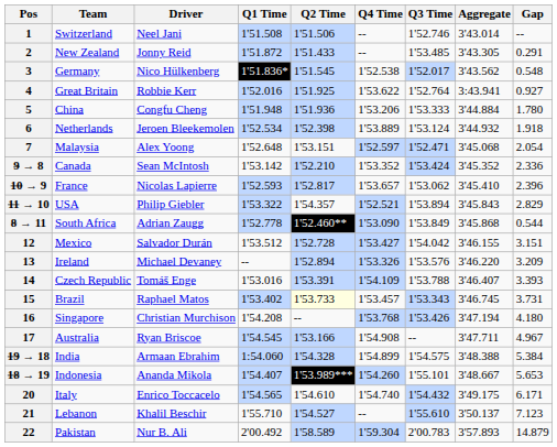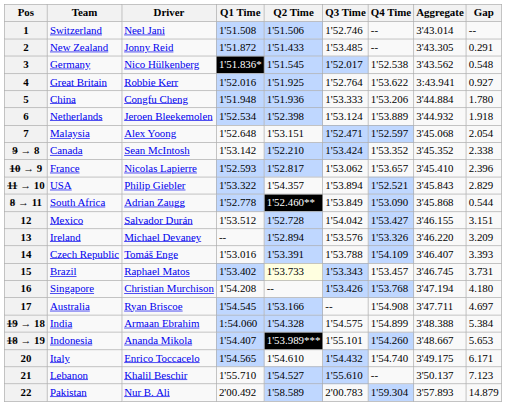 <table class="wikitable">
 <tr>
 <th>Pos</th>
 <th>Team</th>
 <th>Driver</th>
 <th>Q1 Time</th>
 <th>Q2 Time</th>
+<th>Q3 Time</th>
 <th>Q4 Time</th>
-<th>Q3 Time</th>
 <th>Aggregate</th>
 <th>Gap</th>
 </tr>
 <tr>
 <th>1</th>
 <td> <a href='#'>Switzerland</a></td>
 <td><a href='#'>Neel Jani</a></td>
 <td style="background:#BFD7FF;">1'51.508</td>
 <td style="background:#BFD7FF;">1'51.506</td>
+<td>1'52.746</td>
 <td>--</td>
-<td>1'52.746</td>
 <td>3'43.014</td>
 <td>--</td>
 </tr>
 <tr>
 <th>2</th>
 <td> <a href='#'>New Zealand</a></td>
 <td><a href='#'>Jonny Reid</a></td>
 <td style="background:#BFD7FF;">1'51.872</td>
 <td style="background:#BFD7FF;">1'51.433</td>
+<td>1'53.485</td>
 <td>--</td>
-<td>1'53.485</td>
 <td>3'43.305</td>
 <td>0.291</td>
 </tr>
 <tr>
 <th>3</th>
 <td> <a href='#'>Germany</a></td>
 <td><a href='#'>Nico Hülkenberg</a></td>
 <td style="background:#000000; color:white">1'51.836*</td>
 <td style="background:#BFD7FF;">1'51.545</td>
+<td style="background:#BFD7FF;">1'52.017</td>
 <td>1'52.538</td>
-<td style="background:#BFD7FF;">1'52.017</td>
 <td>3'43.562</td>
 <td>0.548</td>
 </tr>
 <tr>
 <th>4</th>
 <td> <a href='#'>Great Britain</a></td>
 <td><a href='#'>Robbie Kerr</a></td>
 <td style="background:#BFD7FF;">1'52.016</td>
 <td style="background:#BFD7FF;">1'51.925</td>
+<td>1'52.764</td>
 <td>1'53.622</td>
-<td>1'52.764</td>
 <td>3:43.941</td>
 <td>0.927</td>
 </tr>
 <tr>
 <th>5</th>
 <td> <a href='#'>China</a></td>
 <td><a href='#'>Congfu Cheng</a></td>
 <td style="background:#BFD7FF;">1'51.948</td>
 <td style="background:#BFD7FF;">1'51.936</td>
+<td>1'53.333</td>
 <td>1'53.206</td>
-<td>1'53.333</td>
 <td>3'44.884</td>
 <td>1.780</td>
 </tr>
 <tr>
 <th>6</th>
 <td> <a href='#'>Netherlands</a></td>
 <td><a href='#'>Jeroen Bleekemolen</a></td>
 <td style="background:#BFD7FF;">1'52.534</td>
 <td style="background:#BFD7FF;">1'52.398</td>
+<td>1'53.124</td>
 <td>1'53.889</td>
-<td>1'53.124</td>
 <td>3'44.932</td>
 <td>1.918</td>
 </tr>
 <tr>
 <th>7</th>
 <td> <a href='#'>Malaysia</a></td>
 <td><a href='#'>Alex Yoong</a></td>
 <td>1'52.648</td>
 <td>1'53.151</td>
+<td style="background:#BFD7FF;">1'52.471</td>
 <td style="background:#BFD7FF;">1'52.597</td>
-<td style="background:#BFD7FF;">1'52.471</td>
 <td>3'45.068</td>
 <td>2.054</td>
 </tr>
 <tr>
 <th><s>9</s> → 8</th>
 <td> <a href='#'>Canada</a></td>
 <td><a href='#'>Sean McIntosh</a></td>
 <td>1'53.142</td>
 <td style="background:#BFD7FF;">1'52.210</td>
+<td style="background:#BFD7FF;">1'53.424</td>
 <td>1'53.352</td>
-<td style="background:#BFD7FF;">1'53.424</td>
 <td>3'45.352</td>
-<td>2.336</td>
+<td>2.338</td>
 </tr>
 <tr>
 <th><s>10</s> → 9</th>
 <td> <a href='#'>France</a></td>
 <td><a href='#'>Nicolas Lapierre</a></td>
 <td style="background:#BFD7FF;">1'52.593</td>
 <td style="background:#BFD7FF;">1'52.817</td>
+<td>1'53.062</td>
 <td>1'53.657</td>
-<td>1'53.062</td>
 <td>3'45.410</td>
 <td>2.396</td>
 </tr>
 <tr>
 <th><s>11</s> → 10</th>
 <td> <a href='#'>USA</a></td>
 <td><a href='#'>Philip Giebler</a></td>
 <td style="background:#BFD7FF;">1'53.322</td>
 <td>1'54.357</td>
+<td>1'53.894</td>
 <td style="background:#BFD7FF;">1'52.521</td>
-<td>1'53.894</td>
 <td>3'45.843</td>
 <td>2.829</td>
 </tr>
 <tr>
 <th><s>8</s> → 11</th>
 <td> <a href='#'>South Africa</a></td>
 <td><a href='#'>Adrian Zaugg</a></td>
 <td style="background:#BFD7FF;">1'52.778</td>
 <td style="background:#000000; color:white">1'52.460**</td>
+<td>1'53.849</td>
 <td style="background:#BFD7FF;">1'53.090</td>
-<td>1'53.849</td>
 <td>3'45.868</td>
 <td>0.544</td>
 </tr>
 <tr>
 <th>12</th>
 <td> <a href='#'>Mexico</a></td>
 <td><a href='#'>Salvador Durán</a></td>
 <td>1'53.512</td>
 <td style="background:#BFD7FF;">1'52.728</td>
+<td>1'54.042</td>
 <td style="background:#BFD7FF;">1'53.427</td>
-<td>1'54.042</td>
 <td>3'46.155</td>
 <td>3.151</td>
 </tr>
 <tr>
 <th>13</th>
 <td> <a href='#'>Ireland</a></td>
 <td><a href='#'>Michael Devaney</a></td>
 <td>--</td>
 <td style="background:#BFD7FF;">1'52.894</td>
+<td>1'53.576</td>
 <td style="background:#BFD7FF;">1'53.326</td>
-<td>1'53.576</td>
 <td>3'46.220</td>
 <td>3.209</td>
 </tr>
 <tr>
 <th>14</th>
 <td> <a href='#'>Czech Republic</a></td>
 <td><a href='#'>Tomáš Enge</a></td>
 <td>1'53.016</td>
 <td style="background:#BFD7FF;">1'53.391</td>
+<td>1'53.788</td>
 <td style="background:#BFD7FF;">1'54.109</td>
-<td>1'53.788</td>
 <td>3'46.407</td>
 <td>3.393</td>
 </tr>
 <tr>
 <th>15</th>
 <td> <a href='#'>Brazil</a></td>
 <td><a href='#'>Raphael Matos</a></td>
 <td style="background:#BFD7FF;">1'53.402</td>
 <td style="background: lightyellow;">1'53.733</td>
+<td style="background:#BFD7FF;">1'53.343</td>
 <td>1'53.457</td>
-<td style="background:#BFD7FF;">1'53.343</td>
 <td>3'46.745</td>
 <td>3.731</td>
 </tr>
 <tr>
 <th>16</th>
 <td> <a href='#'>Singapore</a></td>
 <td><a href='#'>Christian Murchison</a></td>
 <td>1'54.208</td>
 <td>--</td>
+<td style="background:#BFD7FF;">1'53.426</td>
 <td style="background:#BFD7FF;">1'53.768</td>
-<td style="background:#BFD7FF;">1'53.426</td>
 <td>3'47.194</td>
 <td>4.180</td>
 </tr>
 <tr>
 <th>17</th>
 <td> <a href='#'>Australia</a></td>
 <td><a href='#'>Ryan Briscoe</a></td>
 <td style="background:#BFD7FF;">1'54.545</td>
 <td style="background:#BFD7FF;">1'53.166</td>
+<td>--</td>
 <td>1'54.908</td>
-<td>--</td>
 <td>3'47.711</td>
-<td>4.967</td>
+<td>4.697</td>
 </tr>
 <tr>
 <th><s>19</s> → 18</th>
 <td> <a href='#'>India</a></td>
 <td><a href='#'>Armaan Ebrahim</a></td>
 <td style="background:#BFD7FF;">1:54.060</td>
 <td style="background:#BFD7FF;">1'54.328</td>
+<td>1'54.575</td>
 <td>1'54.899</td>
-<td>1'54.575</td>
 <td>3'48.388</td>
 <td>5.384</td>
 </tr>
 <tr>
 <th><s>18</s> → 19</th>
 <td> <a href='#'>Indonesia</a></td>
 <td><a href='#'>Ananda Mikola</a></td>
 <td style="background:#BFD7FF;">1'54.407</td>
 <td style="background:#000000; color:white">1'53.989***</td>
+<td>1'55.101</td>
 <td style="background:#BFD7FF;">1'54.260</td>
-<td>1'55.101</td>
 <td>3'48.667</td>
 <td>5.653</td>
 </tr>
 <tr>
 <th>20</th>
 <td> <a href='#'>Italy</a></td>
 <td><a href='#'>Enrico Toccacelo</a></td>
 <td style="background:#BFD7FF;">1'54.565</td>
 <td>1'54.610</td>
+<td style="background:#BFD7FF;">1'54.432</td>
 <td>1'54.740</td>
-<td style="background:#BFD7FF;">1'54.432</td>
 <td>3'49.175</td>
 <td>6.171</td>
 </tr>
 <tr>
 <th>21</th>
 <td> <a href='#'>Lebanon</a></td>
 <td><a href='#'>Khalil Beschir</a></td>
 <td>1'55.710</td>
 <td style="background:#BFD7FF;">1'54.527</td>
+<td style="background:#BFD7FF;">1'55.610</td>
 <td>--</td>
-<td style="background:#BFD7FF;">1'55.610</td>
 <td>3'50.137</td>
 <td>7.123</td>
 </tr>
 <tr>
 <th>22</th>
 <td> <a href='#'>Pakistan</a></td>
 <td><a href='#'>Nur B. Ali</a></td>
 <td>2'00.492</td>
 <td style="background:#BFD7FF;">1'58.589</td>
+<td>2'00.783</td>
 <td style="background:#BFD7FF;">1'59.304</td>
-<td>2'00.783</td>
 <td>3'57.893</td>
 <td>14.879</td>
 </tr>
 </table>
